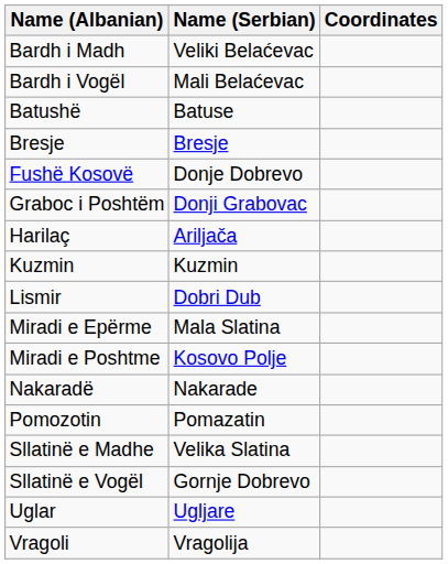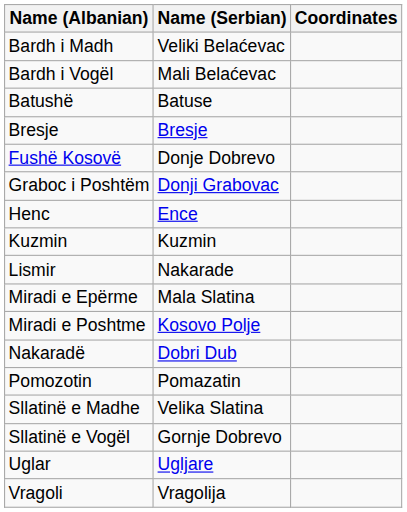 <table class="wikitable sortable">
 <tr>
 <th>Name (Albanian)</th>
 <th>Name (Serbian)</th>
 <th>Coordinates</th>
 </tr>
 <tr>
 <td>Bardh i Madh</td>
 <td>Veliki Belaćevac</td>
 <td></td>
 </tr>
 <tr>
 <td>Bardh i Vogël</td>
 <td>Mali Belaćevac</td>
 <td></td>
 </tr>
 <tr>
 <td>Batushë</td>
 <td>Batuse</td>
 <td></td>
 </tr>
 <tr>
 <td>Bresje</td>
 <td><a href='#'>Bresje</a></td>
 <td></td>
 </tr>
 <tr>
 <td><a href='#'>Fushë Kosovë</a></td>
 <td>Donje Dobrevo</td>
 <td></td>
 </tr>
 <tr>
 <td>Graboc i Poshtëm</td>
 <td><a href='#'>Donji Grabovac</a></td>
 <td></td>
 </tr>
 <tr>
-<td>Harilaç</td>
-<td><a href='#'>Ariljača</a></td>
+<td>Henc</td>
+<td><a href='#'>Ence</a></td>
 <td></td>
 </tr>
 <tr>
 <td>Kuzmin</td>
 <td>Kuzmin</td>
 <td></td>
 </tr>
 <tr>
 <td>Lismir</td>
-<td><a href='#'>Dobri Dub</a></td>
+<td>Nakarade</td>
 <td></td>
 </tr>
 <tr>
 <td>Miradi e Epërme</td>
 <td>Mala Slatina</td>
 <td></td>
 </tr>
 <tr>
 <td>Miradi e Poshtme</td>
 <td><a href='#'>Kosovo Polje</a></td>
 <td></td>
 </tr>
 <tr>
 <td>Nakaradë</td>
-<td>Nakarade</td>
+<td><a href='#'>Dobri Dub</a></td>
 <td></td>
 </tr>
 <tr>
 <td>Pomozotin</td>
 <td>Pomazatin</td>
 <td></td>
 </tr>
 <tr>
 <td>Sllatinë e Madhe</td>
 <td>Velika Slatina</td>
 <td></td>
 </tr>
 <tr>
 <td>Sllatinë e Vogël</td>
 <td>Gornje Dobrevo</td>
 <td></td>
 </tr>
 <tr>
 <td>Uglar</td>
 <td><a href='#'>Ugljare</a></td>
 <td></td>
 </tr>
 <tr>
 <td>Vragoli</td>
 <td>Vragolija</td>
 <td></td>
 </tr>
 </table>
